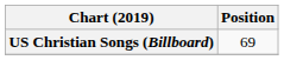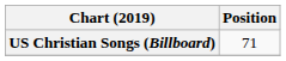 <table class="wikitable plainrowheaders" style="text-align:center">
 <tr>
 <th scope="col">Chart (2019)</th>
 <th scope="col">Position</th>
 </tr>
 <tr>
 <th scope="row">US Christian Songs (<em>Billboard</em>)</th>
-<td>69</td>
+<td>71</td>
 </tr>
 <tr>
 </tr>
 </table>
